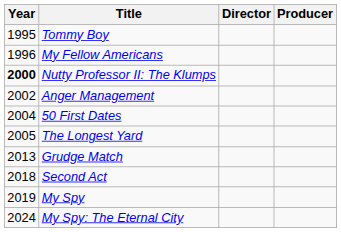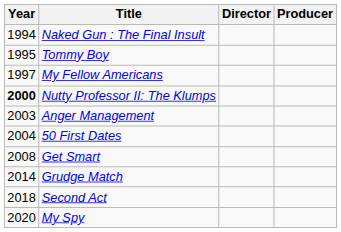 <table class="wikitable">
 <tr>
 <th>Year</th>
 <th>Title</th>
 <th>Director</th>
 <th>Producer</th>
 </tr>
 <tr>
+<td>1994</td>
+<td><em><a href='#'>Naked Gun : The Final Insult</a></em></td>
+<td></td>
+<td></td>
+</tr>
+<tr>
 <td>1995</td>
 <td><em><a href='#'>Tommy Boy</a></em></td>
 <td></td>
 <td></td>
 </tr>
 <tr>
-<td>1996</td>
+<td>1997</td>
 <td><em><a href='#'>My Fellow Americans</a></em></td>
 <td></td>
 <td></td>
 </tr>
 <tr>
 <td><strong>2000</strong></td>
 <td><em><a href='#'>Nutty Professor II: The Klumps</a></em></td>
 <td></td>
 <td></td>
 </tr>
 <tr>
-<td>2002</td>
+<td>2003</td>
 <td><em><a href='#'>Anger Management</a></em></td>
 <td></td>
 <td></td>
 </tr>
 <tr>
 <td>2004</td>
 <td><em><a href='#'>50 First Dates</a></em></td>
 <td></td>
 <td></td>
 </tr>
 <tr>
-<td>2005</td>
-<td><em><a href='#'>The Longest Yard</a></em></td>
+<td>2008</td>
+<td><em><a href='#'>Get Smart</a></em></td>
 <td></td>
 <td></td>
 </tr>
 <tr>
-<td>2013</td>
+<td>2014</td>
 <td><em><a href='#'>Grudge Match</a></em></td>
 <td></td>
 <td></td>
 </tr>
 <tr>
 <td>2018</td>
 <td><em><a href='#'>Second Act</a></em></td>
 <td></td>
 <td></td>
 </tr>
 <tr>
-<td>2019</td>
+<td>2020</td>
 <td><em><a href='#'>My Spy</a></em></td>
 <td></td>
 <td></td>
 </tr>
-<tr>
-<td>2024</td>
-<td><em><a href='#'>My Spy: The Eternal City</a></em></td>
-<td></td>
-<td></td>
-</tr>
 </table>
